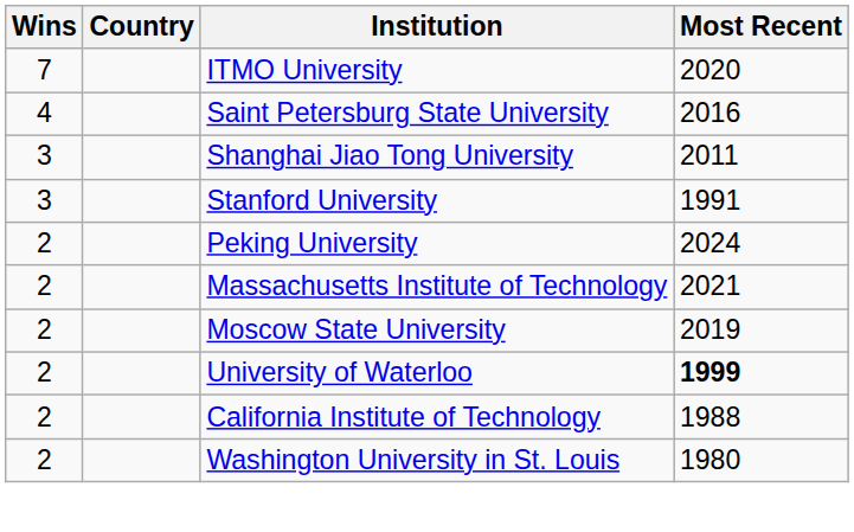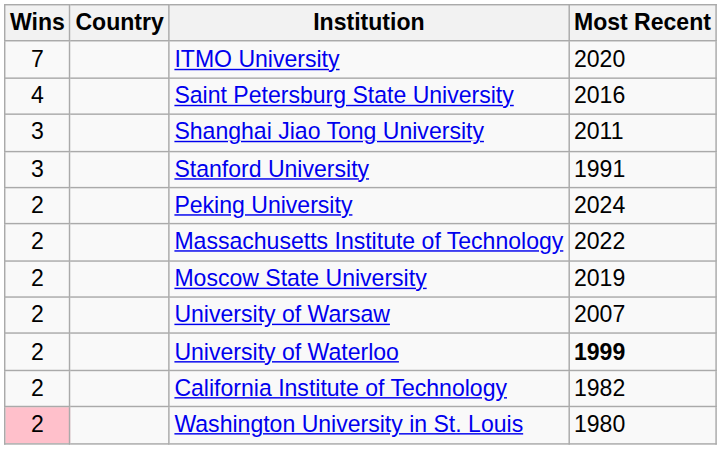 <table class="wikitable sortable">
 <tr>
 <th>Wins</th>
 <th>Country</th>
 <th>Institution</th>
 <th>Most Recent</th>
 </tr>
 <tr>
 <td style="text-align:center;">7</td>
 <td></td>
 <td><a href='#'>ITMO University</a></td>
 <td>2020</td>
 </tr>
 <tr>
 <td style="text-align:center;">4</td>
 <td></td>
 <td><a href='#'>Saint Petersburg State University</a></td>
 <td>2016</td>
 </tr>
 <tr>
 <td style="text-align:center;">3</td>
 <td></td>
 <td><a href='#'>Shanghai Jiao Tong University</a></td>
 <td>2011</td>
 </tr>
 <tr>
 <td style="text-align:center;">3</td>
 <td></td>
 <td><a href='#'>Stanford University</a></td>
 <td>1991</td>
 </tr>
 <tr>
 <td style="text-align:center;">2</td>
 <td></td>
 <td><a href='#'>Peking University</a></td>
 <td>2024</td>
 </tr>
 <tr>
 <td style="text-align:center;">2</td>
 <td></td>
 <td><a href='#'>Massachusetts Institute of Technology</a></td>
-<td>2021</td>
+<td>2022</td>
 </tr>
 <tr>
 <td style="text-align:center;">2</td>
 <td></td>
 <td><a href='#'>Moscow State University</a></td>
 <td>2019</td>
+</tr>
+<tr>
+<td style="text-align:center;">2</td>
+<td></td>
+<td><a href='#'>University of Warsaw</a></td>
+<td>2007</td>
 </tr>
 <tr>
 <td style="text-align:center;">2</td>
 <td></td>
 <td><a href='#'>University of Waterloo</a></td>
 <td><strong>1999</strong></td>
 </tr>
 <tr>
 <td style="text-align:center;">2</td>
 <td></td>
 <td><a href='#'>California Institute of Technology</a></td>
-<td>1988</td>
+<td>1982</td>
 </tr>
 <tr>
-<td style="text-align:center;">2</td>
+<td style="background: pink; text-align:center;">2</td>
 <td></td>
 <td><a href='#'>Washington University in St. Louis</a></td>
 <td>1980</td>
 </tr>
 </table>
